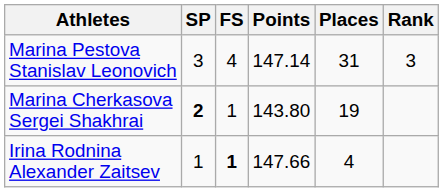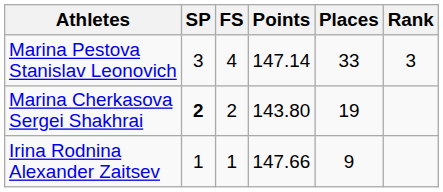 <table class="wikitable" border="1" style="font-size:90%">
 <tr>
 <th>Athletes</th>
 <th>SP</th>
 <th>FS</th>
 <th>Points</th>
 <th>Places</th>
 <th>Rank</th>
 </tr>
 <tr align=center>
 <td align=left><a href='#'>Marina Pestova</a><br><a href='#'>Stanislav Leonovich</a></td>
 <td>3</td>
 <td>4</td>
 <td>147.14</td>
-<td>31</td>
+<td>33</td>
 <td>3</td>
 </tr>
 <tr align=center>
 <td align=left><a href='#'>Marina Cherkasova</a><br><a href='#'>Sergei Shakhrai</a></td>
 <td><strong>2</strong></td>
-<td>1</td>
+<td>2</td>
 <td>143.80</td>
 <td>19</td>
 <td></td>
 </tr>
 <tr align=center>
 <td align=left><a href='#'>Irina Rodnina</a><br><a href='#'>Alexander Zaitsev</a></td>
 <td>1</td>
-<td><strong>1</strong></td>
+<td>1</td>
 <td>147.66</td>
-<td>4</td>
+<td>9</td>
 <td></td>
 </tr>
 </table>
